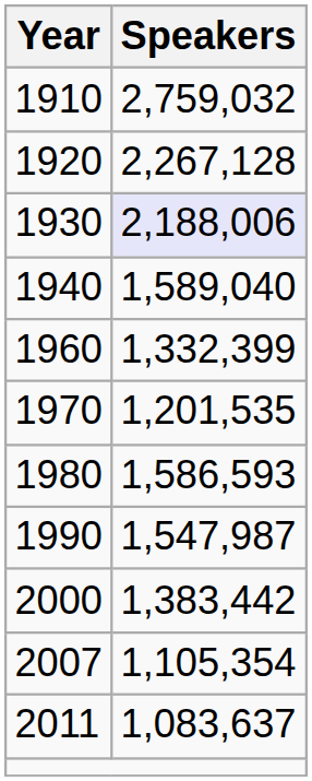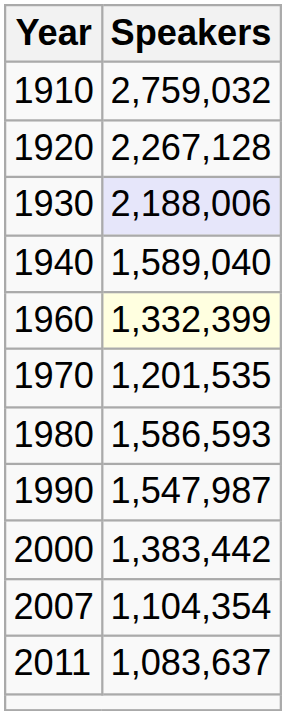 <table class="wikitable floatright">
 <tr>
 <th>Year</th>
 <th>Speakers</th>
 </tr>
 <tr>
 <td>1910</td>
 <td style="text-align: right">2,759,032</td>
 </tr>
 <tr>
 <td>1920</td>
 <td style="text-align: right">2,267,128</td>
 </tr>
 <tr>
 <td>1930</td>
 <td style="background: lavender; text-align: right">2,188,006</td>
 </tr>
 <tr>
 <td>1940</td>
 <td style="text-align: right">1,589,040</td>
 </tr>
 <tr>
 <td>1960</td>
-<td style="text-align: right">1,332,399</td>
+<td style="background: lightyellow; text-align: right">1,332,399</td>
 </tr>
 <tr>
 <td>1970</td>
 <td style="text-align: right">1,201,535</td>
 </tr>
 <tr>
 <td>1980</td>
 <td style="text-align: right">1,586,593</td>
 </tr>
 <tr>
 <td>1990</td>
 <td style="text-align: right">1,547,987</td>
 </tr>
 <tr>
 <td>2000</td>
 <td style="text-align: right">1,383,442</td>
 </tr>
 <tr>
 <td>2007</td>
-<td style="text-align: right">1,105,354</td>
+<td style="text-align: right">1,104,354</td>
 </tr>
 <tr>
 <td>2011</td>
 <td style="text-align: right">1,083,637</td>
 </tr>
 <tr>
 <td colspan="2"></td>
 </tr>
 </table>
